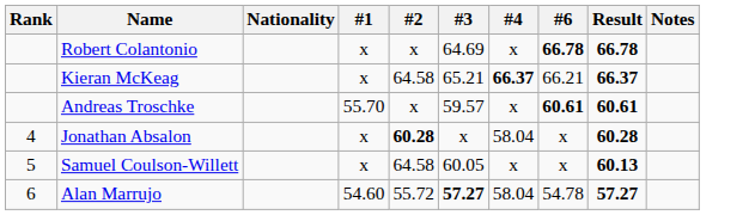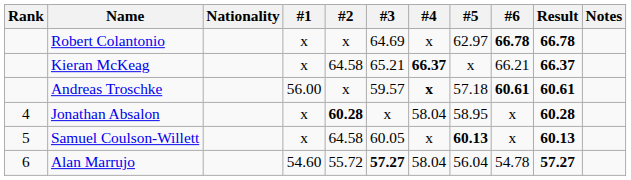 <table class="wikitable sortable" style="text-align:center">
 <tr>
 <th>Rank</th>
 <th>Name</th>
 <th>Nationality</th>
 <th>#1</th>
 <th>#2</th>
 <th>#3</th>
 <th>#4</th>
+<th>#5</th>
 <th>#6</th>
 <th>Result</th>
 <th>Notes</th>
 </tr>
 <tr>
 <td></td>
 <td align=left><a href='#'>Robert Colantonio</a></td>
 <td align=left></td>
 <td>x</td>
 <td>x</td>
 <td>64.69</td>
 <td>x</td>
+<td>62.97</td>
 <td><strong>66.78</strong></td>
 <td><strong>66.78</strong></td>
 <td></td>
 </tr>
 <tr>
 <td></td>
 <td align=left><a href='#'>Kieran McKeag</a></td>
 <td align=left></td>
 <td>x</td>
 <td>64.58</td>
 <td>65.21</td>
 <td><strong>66.37</strong></td>
+<td>x</td>
 <td>66.21</td>
 <td><strong>66.37</strong></td>
 <td></td>
 </tr>
 <tr>
 <td></td>
 <td align=left><a href='#'>Andreas Troschke</a></td>
 <td align=left></td>
-<td>55.70</td>
+<td>56.00</td>
 <td>x</td>
 <td>59.57</td>
-<td>x</td>
+<td><strong>x</strong></td>
+<td>57.18</td>
 <td><strong>60.61</strong></td>
 <td><strong>60.61</strong></td>
 <td></td>
 </tr>
 <tr>
 <td>4</td>
 <td align=left><a href='#'>Jonathan Absalon</a></td>
 <td align=left></td>
 <td>x</td>
 <td><strong>60.28</strong></td>
 <td>x</td>
 <td>58.04</td>
+<td>58.95</td>
 <td>x</td>
 <td><strong>60.28</strong></td>
 <td></td>
 </tr>
 <tr>
 <td>5</td>
 <td align=left><a href='#'>Samuel Coulson-Willett</a></td>
 <td align=left></td>
 <td>x</td>
 <td>64.58</td>
 <td>60.05</td>
 <td>x</td>
+<td><strong>60.13</strong></td>
 <td>x</td>
 <td><strong>60.13</strong></td>
 <td></td>
 </tr>
 <tr>
 <td>6</td>
 <td align=left><a href='#'>Alan Marrujo</a></td>
 <td align=left></td>
 <td>54.60</td>
 <td>55.72</td>
 <td><strong>57.27</strong></td>
 <td>58.04</td>
+<td>56.04</td>
 <td>54.78</td>
 <td><strong>57.27</strong></td>
 <td></td>
 </tr>
 </table>
